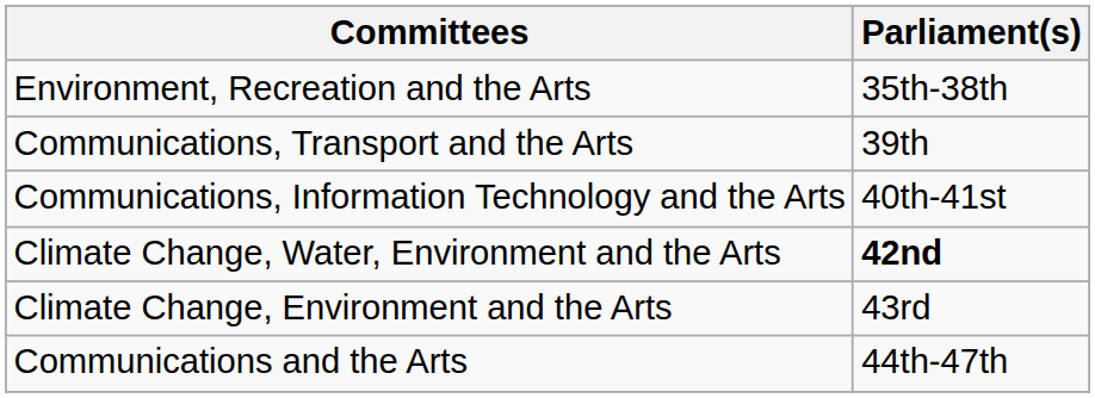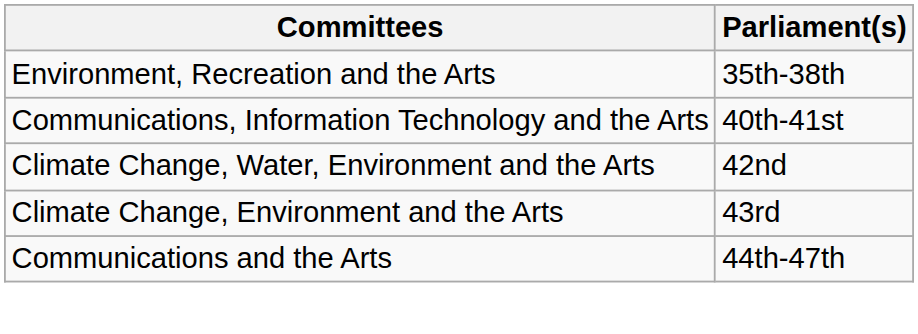 <table class="wikitable">
 <tr>
 <th>Committees</th>
 <th>Parliament(s)</th>
 </tr>
 <tr>
 <td>Environment, Recreation and the Arts</td>
 <td>35th-38th</td>
 </tr>
 <tr>
-<td>Communications, Transport and the Arts</td>
-<td>39th</td>
-</tr>
-<tr>
 <td>Communications, Information Technology and the Arts</td>
 <td>40th-41st</td>
 </tr>
 <tr>
 <td>Climate Change, Water, Environment and the Arts</td>
-<td><strong>42nd</strong></td>
+<td>42nd</td>
 </tr>
 <tr>
 <td>Climate Change, Environment and the Arts</td>
 <td>43rd</td>
 </tr>
 <tr>
 <td>Communications and the Arts</td>
 <td>44th-47th</td>
 </tr>
 </table>
